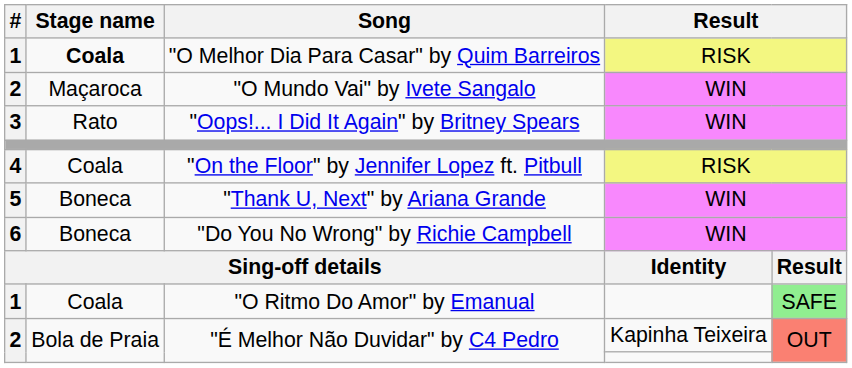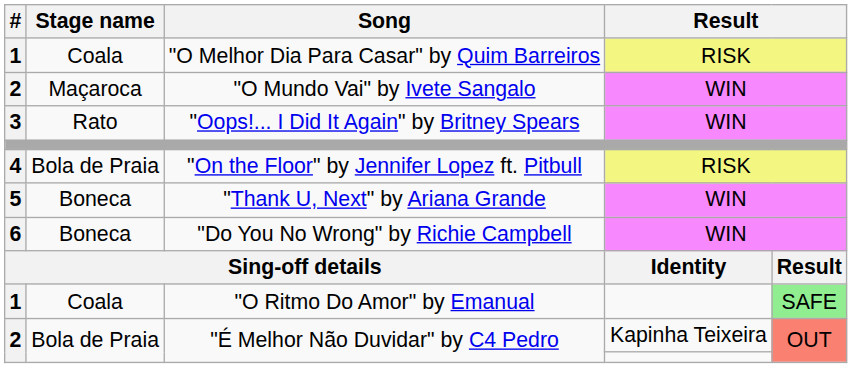 <table class="wikitable plainrowheaders" style="text-align: center;">
 <tr>
 <th>#</th>
 <th>Stage name</th>
 <th>Song</th>
 <th colspan=2>Result</th>
 </tr>
 <tr>
 <th>1</th>
-<td><strong>Coala</strong></td>
+<td>Coala</td>
 <td>"O Melhor Dia Para Casar" by <a href='#'>Quim Barreiros</a></td>
 <td colspan=2 bgcolor="#F3F781">RISK</td>
 </tr>
 <tr>
 <th>2</th>
 <td>Maçaroca</td>
 <td>"O Mundo Vai" by <a href='#'>Ivete Sangalo</a></td>
 <td colspan=2 bgcolor="#F888FD">WIN</td>
 </tr>
 <tr>
 <th>3</th>
 <td>Rato</td>
 <td>"<a href='#'>Oops!... I Did It Again</a>" by <a href='#'>Britney Spears</a></td>
 <td colspan=2 bgcolor="#F888FD">WIN</td>
 </tr>
 <tr>
 <td colspan="5" style="background:darkgray"></td>
 </tr>
 <tr>
 <th>4</th>
-<td>Coala</td>
+<td>Bola de Praia</td>
 <td>"<a href='#'>On the Floor</a>" by <a href='#'>Jennifer Lopez</a> ft. <a href='#'>Pitbull</a></td>
 <td colspan=2 bgcolor="#F3F781">RISK</td>
 </tr>
 <tr>
 <th>5</th>
 <td>Boneca</td>
 <td>"<a href='#'>Thank U, Next</a>" by <a href='#'>Ariana Grande</a></td>
 <td colspan=2 bgcolor="#F888FD">WIN</td>
 </tr>
 <tr>
 <th>6</th>
 <td>Boneca</td>
 <td>"Do You No Wrong" by <a href='#'>Richie Campbell</a></td>
 <td colspan=2 bgcolor="#F888FD">WIN</td>
 </tr>
 <tr>
 <th colspan="3">Sing-off details</th>
 <th>Identity</th>
 <th>Result</th>
 </tr>
 <tr>
 <th>1</th>
 <td>Coala</td>
 <td>"O Ritmo Do Amor" by <a href='#'>Emanual</a></td>
 <td></td>
 <td bgcolor=lightgreen>SAFE</td>
 </tr>
 <tr>
 <th rowspan="2">2</th>
 <td rowspan="2">Bola de Praia</td>
 <td rowspan="2">"É Melhor Não Duvidar" by <a href='#'>C4 Pedro</a></td>
 <td>Kapinha Teixeira</td>
 <td rowspan=2 bgcolor="salmon">OUT</td>
 </tr>
 <tr>
 <td></td>
 </tr>
 </table>
